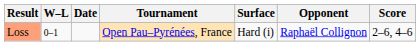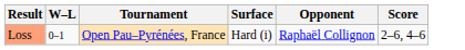 <table class="wikitable">
 <tr>
 <th>Result</th>
 <th class="unsortable">W–L</th>
-<th>Date</th>
 <th>Tournament</th>
 <th>Surface</th>
 <th>Opponent</th>
 <th class="unsortable">Score</th>
 </tr>
 <tr>
 <td bgcolor=ffa07a>Loss</td>
 <td><small>0–1</small></td>
-<td><a href='#'></a></td>
 <td style="background:moccasin;"><a href='#'>Open Pau–Pyrénées</a>, France</td>
 <td>Hard (i)</td>
 <td> <a href='#'>Raphaël Collignon</a></td>
 <td>2–6, 4–6</td>
 </tr>
 </table>
